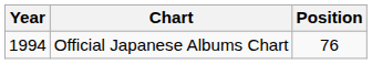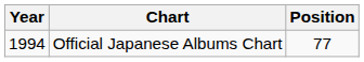 <table class="wikitable">
 <tr>
 <th>Year</th>
 <th>Chart</th>
 <th>Position</th>
 </tr>
 <tr>
 <td>1994</td>
 <td>Official Japanese Albums Chart</td>
-<td align="center">76</td>
+<td align="center">77</td>
 </tr>
 </table>
